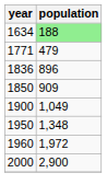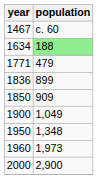 <table class="wikitable">
 <tr>
 <th>year</th>
 <th>population</th>
+</tr>
+<tr>
+<td>1467</td>
+<td>c. 60</td>
 </tr>
 <tr>
 <td>1634</td>
 <td style="background: lightgreen;">188</td>
 </tr>
 <tr>
 <td>1771</td>
 <td>479</td>
 </tr>
 <tr>
 <td>1836</td>
-<td>896</td>
+<td>899</td>
 </tr>
 <tr>
 <td>1850</td>
 <td>909</td>
 </tr>
 <tr>
 <td>1900</td>
 <td>1,049</td>
 </tr>
 <tr>
 <td>1950</td>
 <td>1,348</td>
 </tr>
 <tr>
 <td>1960</td>
-<td>1,972</td>
+<td>1,973</td>
 </tr>
 <tr>
 <td>2000</td>
 <td>2,900</td>
 </tr>
 <tr>
 </tr>
 </table>
